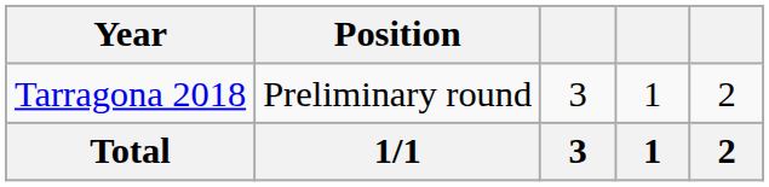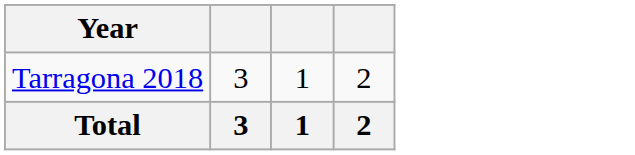 <table class="wikitable" style="text-align: center;">
 <tr>
 <th>Year</th>
-<th>Position</th>
 <th width=25px></th>
 <th width=25px></th>
 <th width=25px></th>
 </tr>
 <tr>
 <td style="text-align: left;"> <a href='#'>Tarragona 2018</a></td>
-<td>Preliminary round</td>
 <td>3</td>
 <td>1</td>
 <td>2</td>
 </tr>
 <tr>
 <th>Total</th>
-<th>1/1</th>
 <th>3</th>
 <th>1</th>
 <th>2</th>
 </tr>
 </table>
